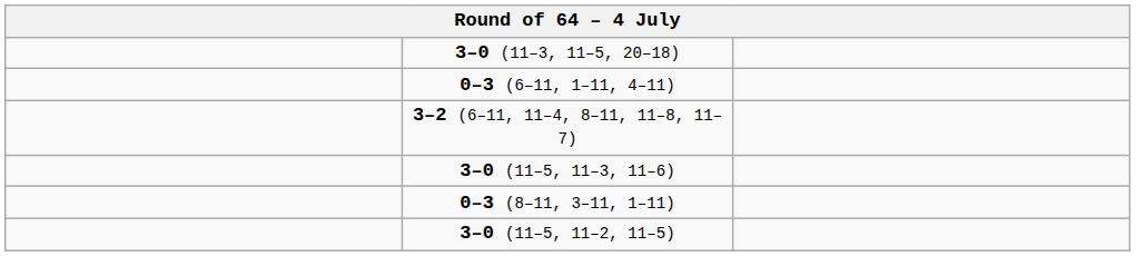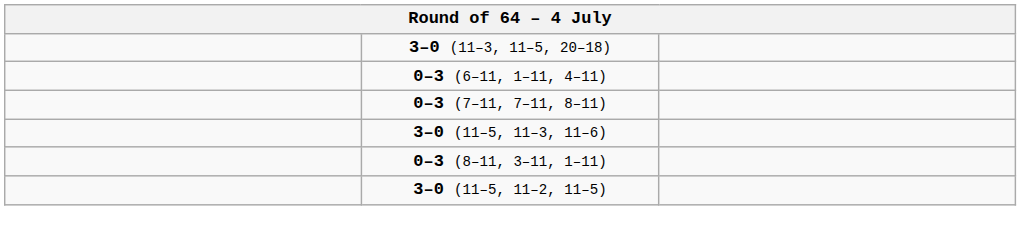 <table class="wikitable" style="text-align: center; font-size:90% ">
 <tr>
 <th colspan=3>Round of 64 – 4 July</th>
 </tr>
 <tr>
 <td align=left width="240"><strong></strong></td>
 <td align=center width="200"><strong>3–0</strong> <small>(11–3, 11–5, 20–18)</small></td>
 <td align=left width="240"></td>
 </tr>
 <tr>
 <td align=left></td>
 <td align=center><strong>0–3</strong> <small>(6–11, 1–11, 4–11)</small></td>
 <td align=left><strong></strong></td>
 </tr>
 <tr>
+<td align=left></td>
+<td align=center><strong>0–3</strong> <small>(7–11, 7–11, 8–11)</small></td>
 <td align=left><strong></strong></td>
-<td align=center><strong>3–2</strong> <small>(6–11, 11–4, 8–11, 11–8, 11–7)</small></td>
-<td align=left></td>
 </tr>
 <tr>
 <td align=left><strong></strong></td>
 <td align=center><strong>3–0</strong> <small>(11–5, 11–3, 11–6)</small></td>
 <td align=left></td>
 </tr>
 <tr>
 <td align=left></td>
 <td align=center><strong>0–3</strong> <small>(8–11, 3–11, 1–11)</small></td>
 <td align=left><strong></strong></td>
 </tr>
 <tr>
 <td align=left><strong></strong></td>
 <td align=center><strong>3–0</strong> <small>(11–5, 11–2, 11–5)</small></td>
 <td align=left></td>
 </tr>
 </table>
